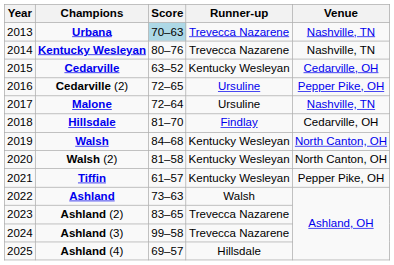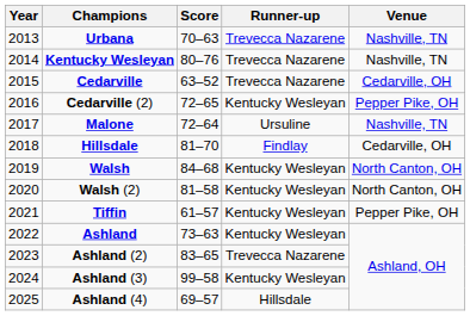 <table class="wikitable sortable">
 <tr>
 <th>Year</th>
 <th>Champions</th>
 <th>Score</th>
 <th>Runner-up</th>
 <th>Venue</th>
 </tr>
 <tr align=center>
 <td>2013</td>
 <td><strong><a href='#'>Urbana</a></strong></td>
-<td style="background: lightblue;">70–63</td>
+<td>70–63</td>
 <td><a href='#'>Trevecca Nazarene</a></td>
 <td><a href='#'>Nashville, TN</a></td>
 </tr>
 <tr align=center>
 <td>2014</td>
 <td><strong><a href='#'>Kentucky Wesleyan</a></strong></td>
 <td>80–76</td>
 <td>Trevecca Nazarene</td>
 <td>Nashville, TN</td>
 </tr>
 <tr align=center>
 <td>2015</td>
 <td><strong><a href='#'>Cedarville</a></strong></td>
 <td>63–52</td>
-<td>Kentucky Wesleyan</td>
+<td>Trevecca Nazarene</td>
 <td><a href='#'>Cedarville, OH</a></td>
 </tr>
 <tr align=center>
 <td>2016</td>
 <td><strong>Cedarville</strong> (2)</td>
 <td>72–65</td>
-<td><a href='#'>Ursuline</a></td>
+<td>Kentucky Wesleyan</td>
 <td><a href='#'>Pepper Pike, OH</a></td>
 </tr>
 <tr align=center>
 <td>2017</td>
 <td><strong><a href='#'>Malone</a></strong></td>
 <td>72–64</td>
 <td>Ursuline</td>
 <td><a href='#'>Nashville, TN</a></td>
 </tr>
 <tr align=center>
 <td>2018</td>
 <td><strong><a href='#'>Hillsdale</a></strong></td>
 <td>81–70</td>
 <td><a href='#'>Findlay</a></td>
 <td>Cedarville, OH</td>
 </tr>
 <tr align=center>
 <td>2019</td>
 <td><strong><a href='#'>Walsh</a></strong></td>
 <td>84–68</td>
 <td>Kentucky Wesleyan</td>
 <td><a href='#'>North Canton, OH</a></td>
 </tr>
 <tr align=center>
 <td>2020</td>
 <td><strong>Walsh</strong> (2)</td>
 <td>81–58</td>
 <td>Kentucky Wesleyan</td>
 <td>North Canton, OH</td>
 </tr>
 <tr align=center>
 <td>2021</td>
 <td><strong><a href='#'>Tiffin</a></strong></td>
 <td>61–57</td>
 <td>Kentucky Wesleyan</td>
 <td>Pepper Pike, OH</td>
 </tr>
 <tr align=center>
 <td>2022</td>
 <td><strong><a href='#'>Ashland</a></strong></td>
 <td>73–63</td>
-<td>Walsh</td>
+<td>Kentucky Wesleyan</td>
 <td rowspan=4><a href='#'>Ashland, OH</a></td>
 </tr>
 <tr align=center>
 <td>2023</td>
 <td><strong>Ashland</strong> (2)</td>
 <td>83–65</td>
 <td>Trevecca Nazarene</td>
 </tr>
 <tr align=center>
 <td>2024</td>
 <td><strong>Ashland</strong> (3)</td>
 <td>99–58</td>
-<td>Trevecca Nazarene</td>
+<td>Kentucky Wesleyan</td>
 </tr>
 <tr align=center>
 <td>2025</td>
 <td><strong>Ashland</strong> (4)</td>
 <td>69–57</td>
 <td>Hillsdale</td>
 </tr>
 </table>
